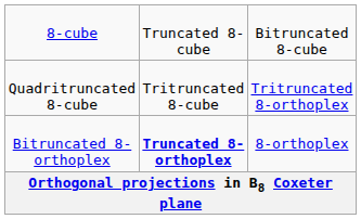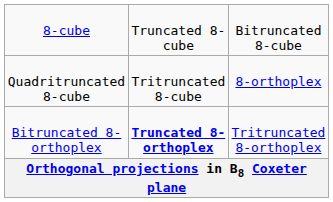 <table class=wikitable align=right width=300 style="margin-left:1em;">
 <tr align=center valign=top>
 <td><br><a href='#'>8-cube</a><br></td>
 <td><br>Truncated 8-cube<br></td>
 <td><br>Bitruncated 8-cube<br></td>
 </tr>
 <tr align=center valign=top>
 <td><br>Quadritruncated 8-cube<br></td>
 <td><br>Tritruncated 8-cube<br></td>
-<td><br><a href='#'>Tritruncated 8-orthoplex</a><br></td>
+<td><br><a href='#'>8-orthoplex</a><br></td>
 </tr>
 <tr align=center valign=top>
 <td><br><a href='#'>Bitruncated 8-orthoplex</a><br></td>
 <td><strong><br><a href='#'>Truncated 8-orthoplex</a><br></strong></td>
-<td><br><a href='#'>8-orthoplex</a><br></td>
+<td><br><a href='#'>Tritruncated 8-orthoplex</a><br></td>
 </tr>
 <tr>
 <th colspan=5><a href='#'>Orthogonal projections</a> in B<sub>8</sub> <a href='#'>Coxeter plane</a></th>
 </tr>
 </table>
